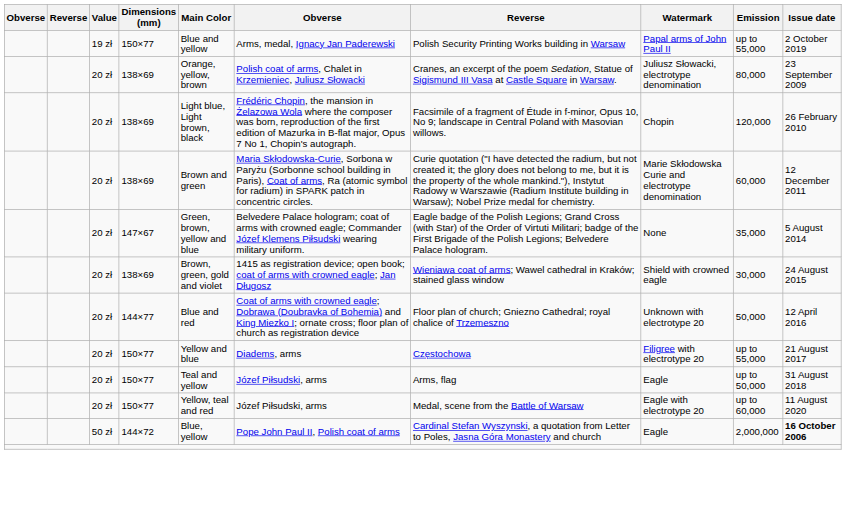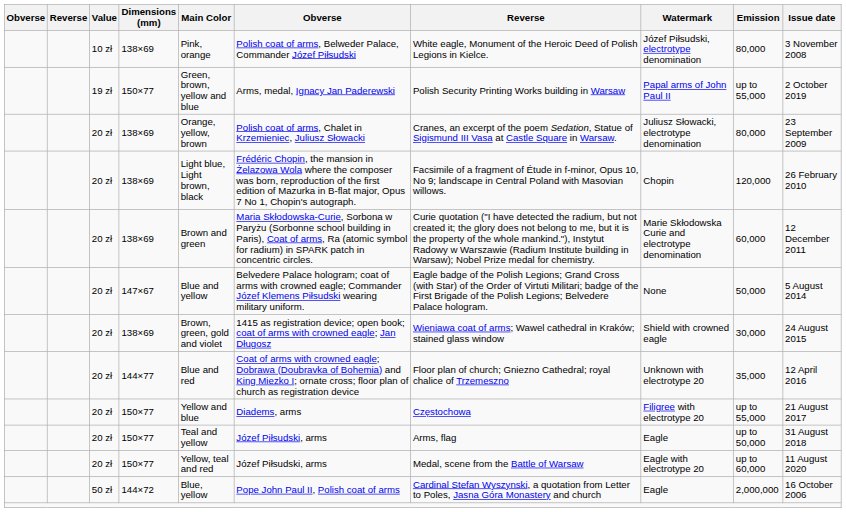 <table class="wikitable" style="font-size: 90%">
 <tr>
 <th>Obverse</th>
 <th>Reverse</th>
 <th>Value</th>
 <th>Dimensions<br>(mm)</th>
 <th>Main Color</th>
 <th>Obverse</th>
 <th>Reverse</th>
 <th>Watermark</th>
 <th>Emission</th>
 <th>Issue date</th>
 </tr>
 <tr>
 <td></td>
 <td></td>
+<td>10 zł</td>
+<td>138×69</td>
+<td>Pink, orange</td>
+<td><a href='#'>Polish coat of arms</a>, Belweder Palace, Commander <a href='#'>Józef Piłsudski</a></td>
+<td>White eagle, Monument of the Heroic Deed of Polish Legions in Kielce.</td>
+<td>Józef Piłsudski, <a href='#'>electrotype</a> denomination</td>
+<td>80,000</td>
+<td>3 November 2008</td>
+</tr>
+<tr>
+<td></td>
+<td></td>
 <td>19 zł</td>
 <td>150×77</td>
-<td>Blue and yellow</td>
+<td>Green, brown, yellow and blue</td>
 <td>Arms, medal, <a href='#'>Ignacy Jan Paderewski</a></td>
 <td>Polish Security Printing Works building in <a href='#'>Warsaw</a></td>
 <td><a href='#'>Papal arms of John Paul II</a></td>
 <td>up to 55,000</td>
 <td>2 October 2019</td>
 </tr>
 <tr>
 <td></td>
 <td></td>
 <td>20 zł</td>
 <td>138×69</td>
 <td>Orange, yellow, brown</td>
 <td><a href='#'>Polish coat of arms</a>, Chalet in <a href='#'>Krzemieniec</a>, <a href='#'>Juliusz Słowacki</a></td>
 <td>Cranes, an excerpt of the poem <em>Sedation</em>, Statue of <a href='#'>Sigismund III Vasa</a> at <a href='#'>Castle Square</a> in <a href='#'>Warsaw</a>.</td>
 <td>Juliusz Słowacki, electrotype denomination</td>
 <td>80,000</td>
 <td>23 September 2009</td>
 </tr>
 <tr>
 <td></td>
 <td></td>
 <td>20 zł</td>
 <td>138×69</td>
 <td>Light blue, Light brown, black</td>
 <td><a href='#'>Frédéric Chopin</a>, the mansion in <a href='#'>Żelazowa Wola</a> where the composer was born, reproduction of the first edition of Mazurka in B-flat major, Opus 7 No 1, Chopin's autograph.</td>
 <td>Facsimile of a fragment of Étude in f-minor, Opus 10, No 9; landscape in Central Poland with Masovian willows.</td>
 <td>Chopin</td>
 <td>120,000</td>
 <td>26 February 2010</td>
 </tr>
 <tr>
 <td></td>
 <td></td>
 <td>20 zł</td>
 <td>138×69</td>
 <td>Brown and green</td>
 <td><a href='#'>Maria Skłodowska-Curie</a>, Sorbona w Paryżu (Sorbonne school building in Paris), <a href='#'>Coat of arms</a>, Ra (atomic symbol for radium) in SPARK patch in concentric circles.</td>
 <td>Curie quotation ("I have detected the radium, but not created it; the glory does not belong to me, but it is the property of the whole mankind."), Instytut Radowy w Warszawie (Radium Institute building in Warsaw); Nobel Prize medal for chemistry.</td>
 <td>Marie Skłodowska Curie and electrotype denomination</td>
 <td>60,000</td>
 <td>12 December 2011</td>
 </tr>
 <tr>
 <td></td>
 <td></td>
 <td>20 zł</td>
 <td>147×67</td>
-<td>Green, brown, yellow and blue</td>
+<td>Blue and yellow</td>
 <td>Belvedere Palace hologram; coat of arms with crowned eagle; Commander <a href='#'>Józef Klemens Piłsudski</a> wearing military uniform.</td>
 <td>Eagle badge of the Polish Legions; Grand Cross (with Star) of the Order of Virtuti Militari; badge of the First Brigade of the Polish Legions; Belvedere Palace hologram.</td>
 <td>None</td>
-<td>35,000</td>
+<td>50,000</td>
 <td>5 August 2014</td>
 </tr>
 <tr>
 <td></td>
 <td></td>
 <td>20 zł</td>
 <td>138×69</td>
 <td>Brown, green, gold and violet</td>
 <td>1415 as registration device; open book; <a href='#'>coat of arms with crowned eagle</a>; <a href='#'>Jan Długosz</a></td>
 <td><a href='#'>Wieniawa coat of arms</a>; Wawel cathedral in Kraków; stained glass window</td>
 <td>Shield with crowned eagle</td>
 <td>30,000</td>
 <td>24 August 2015</td>
 </tr>
 <tr>
 <td></td>
 <td></td>
 <td>20 zł</td>
 <td>144×77</td>
 <td>Blue and red</td>
 <td><a href='#'>Coat of arms with crowned eagle</a>; <a href='#'>Dobrawa (Doubravka of Bohemia)</a> and <a href='#'>King Miezko I</a>; ornate cross; floor plan of church as registration device</td>
 <td>Floor plan of church; Gniezno Cathedral; royal chalice of <a href='#'>Trzemeszno</a></td>
 <td>Unknown with electrotype 20</td>
-<td>50,000</td>
+<td>35,000</td>
 <td>12 April 2016</td>
 </tr>
 <tr>
 <td></td>
 <td></td>
 <td>20 zł</td>
 <td>150×77</td>
 <td>Yellow and blue</td>
 <td><a href='#'>Diadems</a>, arms</td>
 <td><a href='#'>Częstochowa</a></td>
 <td><a href='#'>Filigree</a> with electrotype 20</td>
 <td>up to 55,000</td>
 <td>21 August 2017</td>
 </tr>
 <tr>
 <td></td>
 <td></td>
 <td>20 zł</td>
 <td>150×77</td>
 <td>Teal and yellow</td>
 <td><a href='#'>Józef Piłsudski</a>, arms</td>
 <td>Arms, flag</td>
 <td>Eagle</td>
 <td>up to 50,000</td>
 <td>31 August 2018</td>
 </tr>
 <tr>
 <td></td>
 <td></td>
 <td>20 zł</td>
 <td>150×77</td>
 <td>Yellow, teal and red</td>
 <td>Józef Piłsudski, arms</td>
 <td>Medal, scene from the <a href='#'>Battle of Warsaw</a></td>
 <td>Eagle with electrotype 20</td>
 <td>up to 60,000</td>
 <td>11 August 2020</td>
 </tr>
 <tr>
 <td></td>
 <td></td>
 <td>50 zł</td>
 <td>144×72</td>
 <td>Blue, yellow</td>
 <td><a href='#'>Pope John Paul II</a>, <a href='#'>Polish coat of arms</a></td>
 <td><a href='#'>Cardinal Stefan Wyszynski</a>, a quotation from Letter to Poles, <a href='#'>Jasna Góra Monastery</a> and church</td>
 <td>Eagle</td>
 <td>2,000,000</td>
-<td><strong>16 October 2006</strong></td>
+<td>16 October 2006</td>
 </tr>
 <tr>
 <td colspan="10"></td>
 </tr>
 </table>
